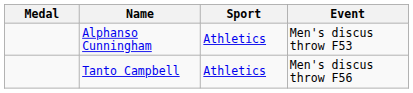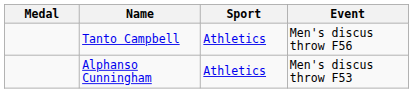 <table class="wikitable">
 <tr>
 <th style="width:6em">Medal</th>
 <th style="width:10em">Name</th>
 <th style="width:7em">Sport</th>
 <th style="width:10em">Event</th>
 </tr>
 <tr>
 <td></td>
+<td><a href='#'>Tanto Campbell</a></td>
+<td><a href='#'>Athletics</a></td>
+<td>Men's discus throw F56</td>
+</tr>
+<tr>
+<td></td>
 <td><a href='#'>Alphanso Cunningham</a></td>
 <td><a href='#'>Athletics</a></td>
 <td>Men's discus throw F53</td>
 </tr>
-<tr>
-<td></td>
-<td><a href='#'>Tanto Campbell</a></td>
-<td><a href='#'>Athletics</a></td>
-<td>Men's discus throw F56</td>
-</tr>
 </table>
